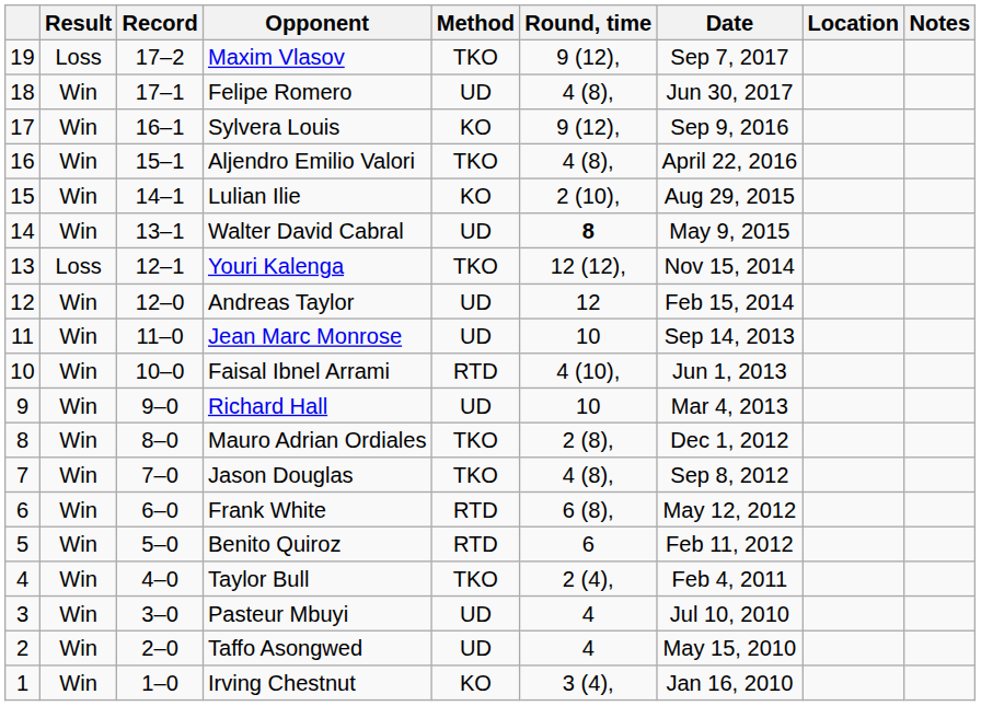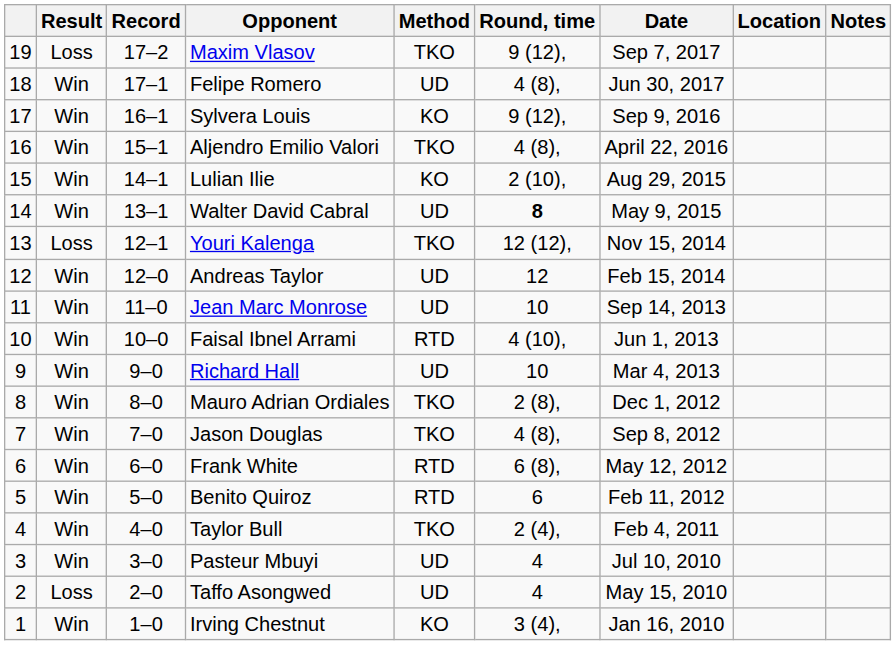 <table class="wikitable" style="text-align:center; font-size:95%">
 <tr>
 <th></th>
 <th>Result</th>
 <th>Record</th>
 <th>Opponent</th>
 <th>Method</th>
 <th>Round, time</th>
 <th>Date</th>
 <th>Location</th>
 <th>Notes</th>
 </tr>
 <tr>
 <td>19</td>
 <td>Loss</td>
 <td>17–2</td>
 <td align=left> <a href='#'>Maxim Vlasov</a></td>
 <td>TKO</td>
 <td>9 (12), </td>
 <td>Sep 7, 2017</td>
 <td align=left></td>
 <td align=left></td>
 </tr>
 <tr>
 <td>18</td>
 <td>Win</td>
 <td>17–1</td>
 <td align=left> Felipe Romero</td>
 <td>UD</td>
 <td>4 (8), </td>
 <td>Jun 30, 2017</td>
 <td align=left> </td>
 <td></td>
 </tr>
 <tr>
 <td>17</td>
 <td>Win</td>
 <td>16–1</td>
 <td align=left> Sylvera Louis</td>
 <td>KO</td>
 <td>9 (12), </td>
 <td>Sep 9, 2016</td>
 <td align=left> </td>
 <td align=left></td>
 </tr>
 <tr>
 <td>16</td>
 <td>Win</td>
 <td>15–1</td>
 <td align=left> Aljendro Emilio Valori</td>
 <td>TKO</td>
 <td>4 (8), </td>
 <td>April 22, 2016</td>
 <td align=left> </td>
 <td></td>
 </tr>
 <tr>
 <td>15</td>
 <td>Win</td>
 <td>14–1</td>
 <td align=left> Lulian Ilie</td>
 <td>KO</td>
 <td>2 (10), </td>
 <td>Aug 29, 2015</td>
 <td align=left> </td>
 <td></td>
 </tr>
 <tr>
 <td>14</td>
 <td>Win</td>
 <td>13–1</td>
 <td align=left> Walter David Cabral</td>
 <td>UD</td>
 <td><strong>8</strong></td>
 <td>May 9, 2015</td>
 <td align=left> </td>
 <td></td>
 </tr>
 <tr>
 <td>13</td>
 <td>Loss</td>
 <td>12–1</td>
 <td align=left> <a href='#'>Youri Kalenga</a></td>
 <td>TKO</td>
 <td>12 (12), </td>
 <td>Nov 15, 2014</td>
 <td align=left> </td>
 <td align=left></td>
 </tr>
 <tr>
 <td>12</td>
 <td>Win</td>
 <td>12–0</td>
 <td align=left> Andreas Taylor</td>
 <td>UD</td>
 <td>12</td>
 <td>Feb 15, 2014</td>
 <td align=left> </td>
 <td align=left></td>
 </tr>
 <tr>
 <td>11</td>
 <td>Win</td>
 <td>11–0</td>
 <td align=left> <a href='#'>Jean Marc Monrose</a></td>
 <td>UD</td>
 <td>10</td>
 <td>Sep 14, 2013</td>
 <td align=left> </td>
 <td align=left></td>
 </tr>
 <tr>
 <td>10</td>
 <td>Win</td>
 <td>10–0</td>
 <td align=left> Faisal Ibnel Arrami</td>
 <td>RTD</td>
 <td>4 (10), </td>
 <td>Jun 1, 2013</td>
 <td align=left> </td>
 <td align=left></td>
 </tr>
 <tr>
 <td>9</td>
 <td>Win</td>
 <td>9–0</td>
 <td align=left> <a href='#'>Richard Hall</a></td>
 <td>UD</td>
 <td>10</td>
 <td>Mar 4, 2013</td>
 <td align=left> </td>
 <td align=left></td>
 </tr>
 <tr>
 <td>8</td>
 <td>Win</td>
 <td>8–0</td>
 <td align=left> Mauro Adrian Ordiales</td>
 <td>TKO</td>
 <td>2 (8), </td>
 <td>Dec 1, 2012</td>
 <td align=left> </td>
 <td></td>
 </tr>
 <tr>
 <td>7</td>
 <td>Win</td>
 <td>7–0</td>
 <td align=left> Jason Douglas</td>
 <td>TKO</td>
 <td>4 (8), </td>
 <td>Sep 8, 2012</td>
 <td align=left> </td>
 <td></td>
 </tr>
 <tr>
 <td>6</td>
 <td>Win</td>
 <td>6–0</td>
 <td align=left> Frank White</td>
 <td>RTD</td>
 <td>6 (8), </td>
 <td>May 12, 2012</td>
 <td align=left> </td>
 <td></td>
 </tr>
 <tr>
 <td>5</td>
 <td>Win</td>
 <td>5–0</td>
 <td align=left> Benito Quiroz</td>
 <td>RTD</td>
 <td>6</td>
 <td>Feb 11, 2012</td>
 <td align=left> </td>
 <td></td>
 </tr>
 <tr>
 <td>4</td>
 <td>Win</td>
 <td>4–0</td>
 <td align=left> Taylor Bull</td>
 <td>TKO</td>
 <td>2 (4), </td>
 <td>Feb 4, 2011</td>
 <td align=left> </td>
 <td></td>
 </tr>
 <tr>
 <td>3</td>
 <td>Win</td>
 <td>3–0</td>
 <td align=left> Pasteur Mbuyi</td>
 <td>UD</td>
 <td>4</td>
 <td>Jul 10, 2010</td>
 <td align=left> </td>
 <td></td>
 </tr>
 <tr>
 <td>2</td>
-<td>Win</td>
+<td>Loss</td>
 <td>2–0</td>
 <td align=left> Taffo Asongwed</td>
 <td>UD</td>
 <td>4</td>
 <td>May 15, 2010</td>
 <td align=left> </td>
 <td></td>
 </tr>
 <tr>
 <td>1</td>
 <td>Win</td>
 <td>1–0</td>
 <td align=left> Irving Chestnut</td>
 <td>KO</td>
 <td>3 (4), </td>
 <td>Jan 16, 2010</td>
 <td align=left> </td>
 <td></td>
 </tr>
 </table>
